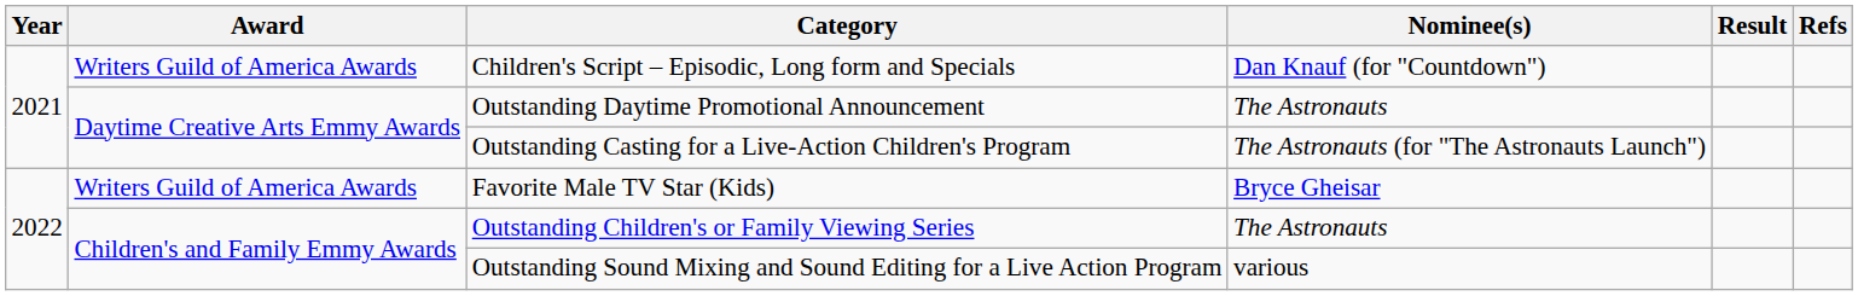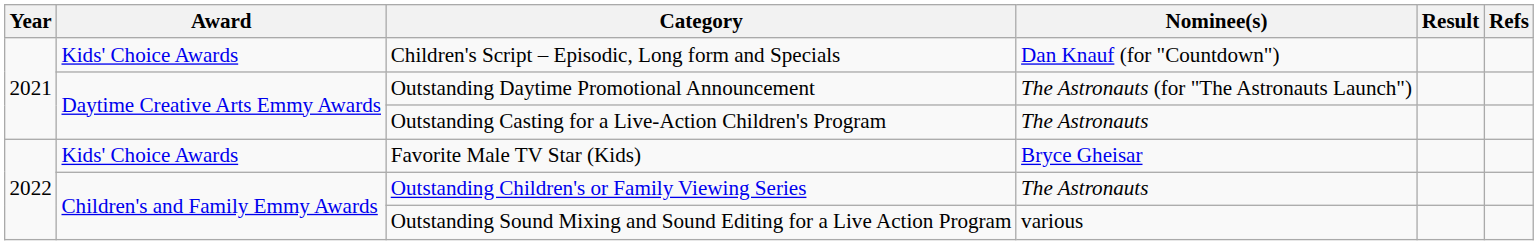 <table class="wikitable">
 <tr>
 <th>Year</th>
 <th>Award</th>
 <th>Category</th>
 <th>Nominee(s)</th>
 <th>Result</th>
 <th>Refs</th>
 </tr>
 <tr>
 <td rowspan="3">2021</td>
-<td><a href='#'>Writers Guild of America Awards</a></td>
+<td><a href='#'>Kids' Choice Awards</a></td>
 <td>Children's Script – Episodic, Long form and Specials</td>
 <td><a href='#'>Dan Knauf</a> (for "Countdown")</td>
 <td></td>
 <td style="text-align:center;"></td>
 </tr>
 <tr>
 <td rowspan="2"><a href='#'>Daytime Creative Arts Emmy Awards</a></td>
 <td>Outstanding Daytime Promotional Announcement</td>
+<td><em>The Astronauts</em> (for "The Astronauts Launch")</td>
+<td></td>
+<td style="text-align:center;"></td>
+</tr>
+<tr>
+<td>Outstanding Casting for a Live-Action Children's Program</td>
 <td><em>The Astronauts</em></td>
 <td></td>
 <td style="text-align:center;"></td>
 </tr>
 <tr>
-<td>Outstanding Casting for a Live-Action Children's Program</td>
-<td><em>The Astronauts</em> (for "The Astronauts Launch")</td>
-<td></td>
-<td style="text-align:center;"></td>
-</tr>
-<tr>
 <td rowspan="3">2022</td>
-<td><a href='#'>Writers Guild of America Awards</a></td>
+<td><a href='#'>Kids' Choice Awards</a></td>
 <td>Favorite Male TV Star (Kids)</td>
 <td><a href='#'>Bryce Gheisar</a></td>
 <td></td>
 <td style="text-align:center;"></td>
 </tr>
 <tr>
 <td rowspan="2"><a href='#'>Children's and Family Emmy Awards</a></td>
 <td><a href='#'>Outstanding Children's or Family Viewing Series</a></td>
 <td><em>The Astronauts</em></td>
 <td></td>
 <td style="text-align:center;"></td>
 </tr>
 <tr>
 <td>Outstanding Sound Mixing and Sound Editing for a Live Action Program</td>
 <td>various</td>
 <td></td>
 <td style="text-align:center;"></td>
 </tr>
 </table>
